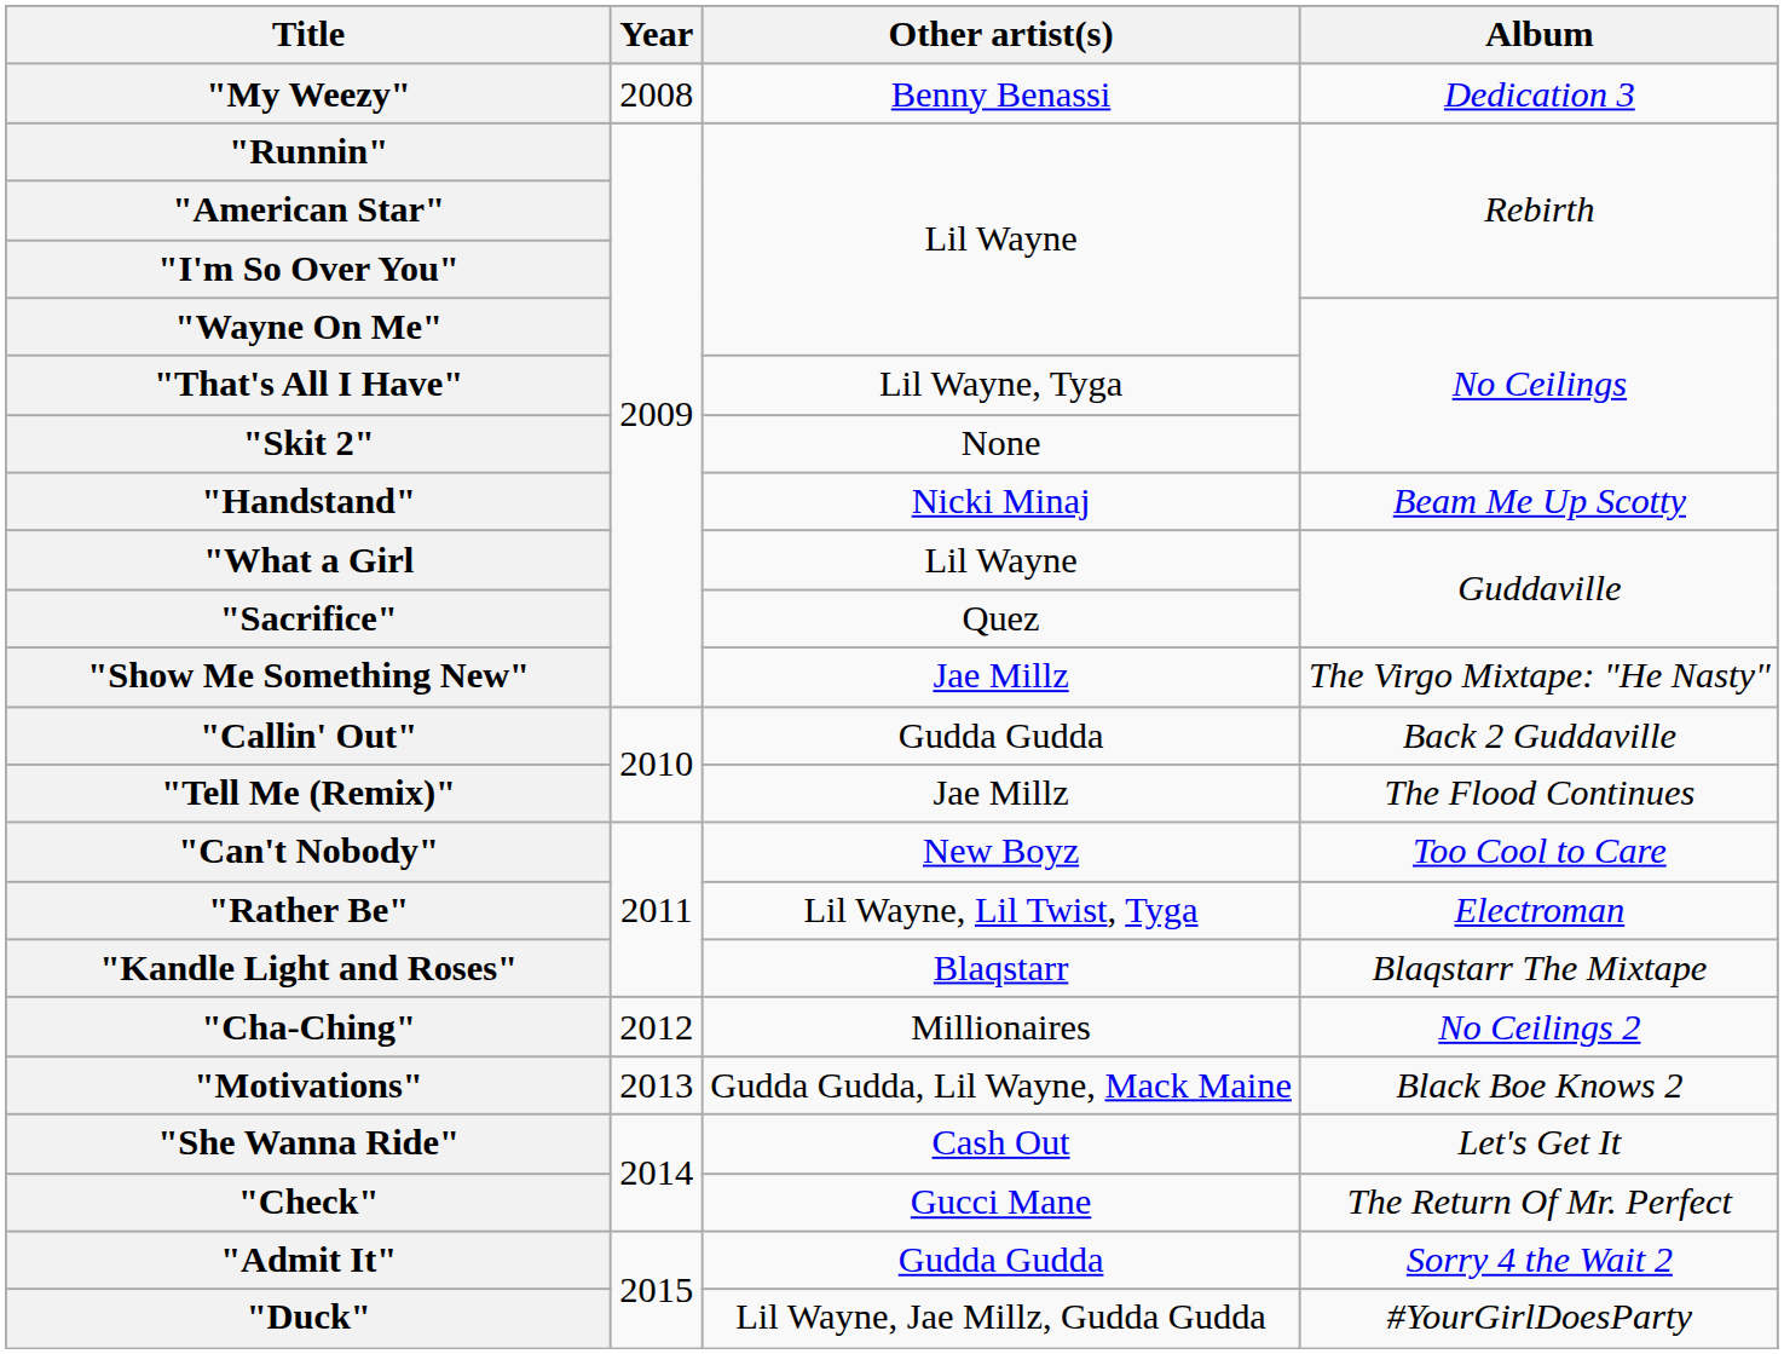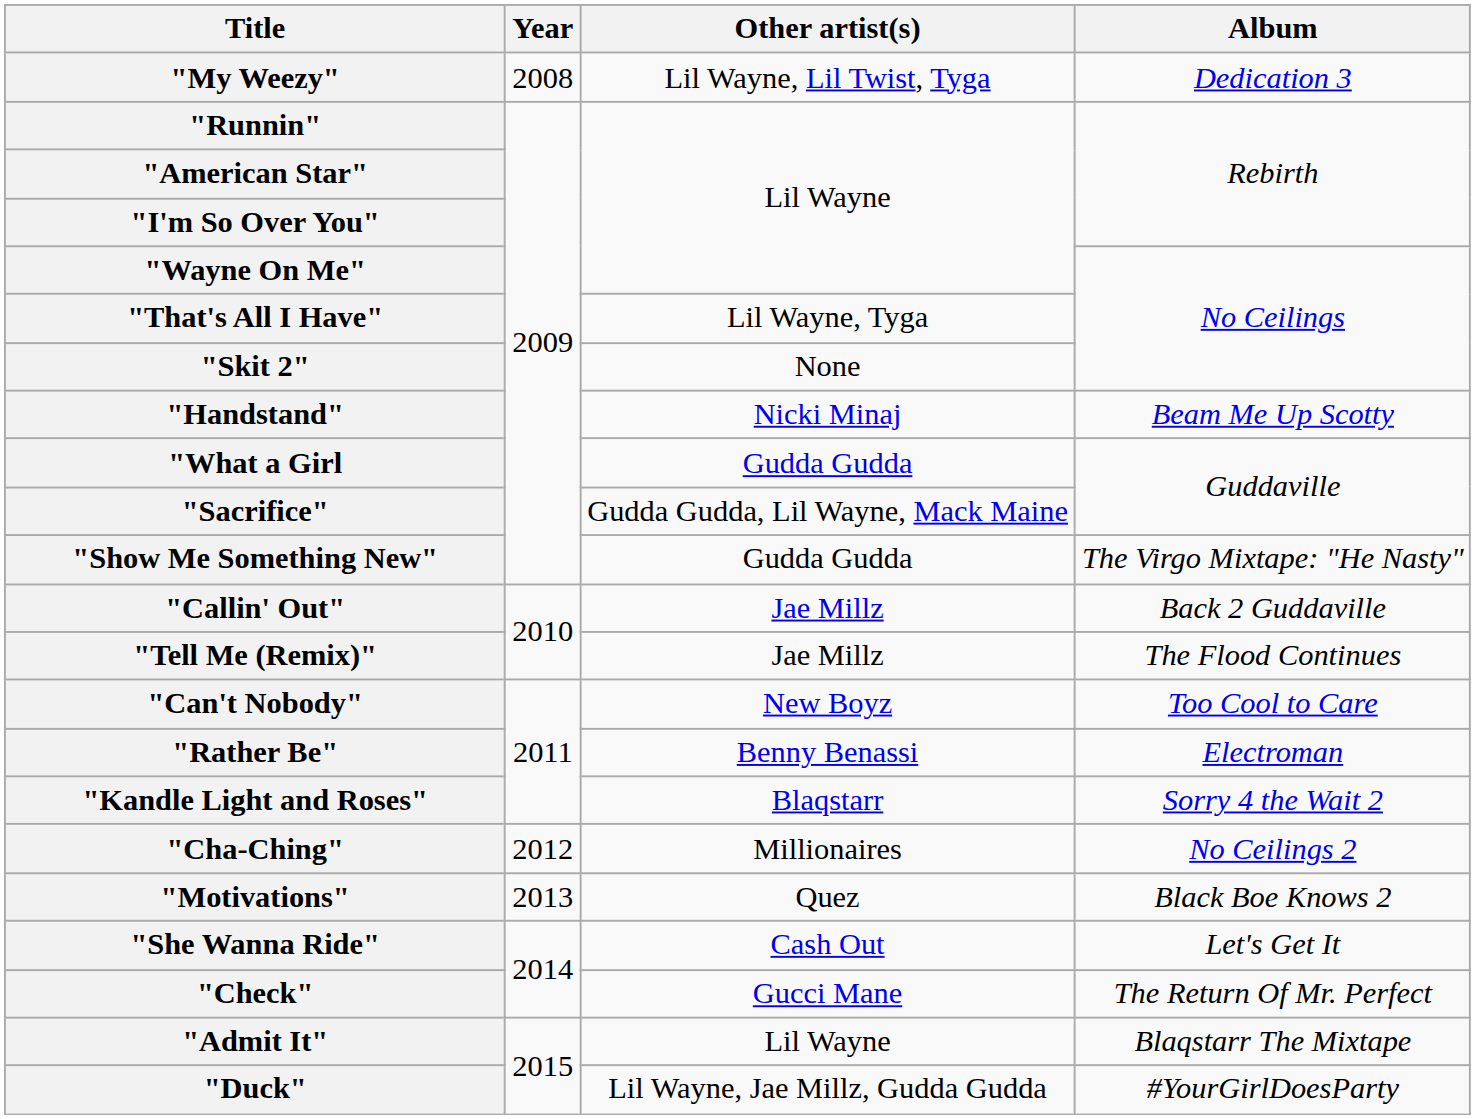 <table class="wikitable plainrowheaders" style="text-align:center;">
 <tr>
 <th scope="col" style="width:16em;">Title</th>
 <th scope="col">Year</th>
 <th scope="col">Other artist(s)</th>
 <th scope="col">Album</th>
 </tr>
 <tr>
 <th scope="row">"My Weezy"</th>
 <td>2008</td>
-<td><a href='#'>Benny Benassi</a></td>
+<td>Lil Wayne, <a href='#'>Lil Twist</a>, <a href='#'>Tyga</a></td>
 <td><em><a href='#'>Dedication 3</a></em></td>
 </tr>
 <tr>
 <th scope="row">"Runnin"</th>
 <td rowspan="10">2009</td>
 <td rowspan="4">Lil Wayne</td>
 <td rowspan="3"><em>Rebirth</em></td>
 </tr>
 <tr>
 <th scope="row">"American Star"</th>
 </tr>
 <tr>
 <th scope="row">"I'm So Over You"</th>
 </tr>
 <tr>
 <th scope="row">"Wayne On Me"</th>
 <td rowspan="3"><em><a href='#'>No Ceilings</a></em></td>
 </tr>
 <tr>
 <th scope="row">"That's All I Have"</th>
 <td>Lil Wayne, Tyga</td>
 </tr>
 <tr>
 <th scope="row">"Skit 2"</th>
 <td>None</td>
 </tr>
 <tr>
 <th scope="row">"Handstand"</th>
 <td><a href='#'>Nicki Minaj</a></td>
 <td><em><a href='#'>Beam Me Up Scotty</a></em></td>
 </tr>
 <tr>
 <th scope="row">"What a Girl</th>
-<td>Lil Wayne</td>
+<td><a href='#'>Gudda Gudda</a></td>
 <td rowspan="2"><em>Guddaville</em></td>
 </tr>
 <tr>
 <th scope="row">"Sacrifice"</th>
-<td>Quez</td>
+<td>Gudda Gudda, Lil Wayne, <a href='#'>Mack Maine</a></td>
 </tr>
 <tr>
 <th scope="row">"Show Me Something New"</th>
-<td><a href='#'>Jae Millz</a></td>
+<td>Gudda Gudda</td>
 <td><em>The Virgo Mixtape: "He Nasty"</em></td>
 </tr>
 <tr>
 <th scope="row">"Callin' Out"</th>
 <td rowspan="2">2010</td>
-<td>Gudda Gudda</td>
+<td><a href='#'>Jae Millz</a></td>
 <td><em>Back 2 Guddaville</em></td>
 </tr>
 <tr>
 <th scope="row">"Tell Me (Remix)"</th>
 <td>Jae Millz</td>
 <td><em>The Flood Continues</em></td>
 </tr>
 <tr>
 <th scope="row">"Can't Nobody"</th>
 <td rowspan="3">2011</td>
 <td><a href='#'>New Boyz</a></td>
 <td><em><a href='#'>Too Cool to Care</a></em></td>
 </tr>
 <tr>
 <th scope="row">"Rather Be"</th>
-<td>Lil Wayne, <a href='#'>Lil Twist</a>, <a href='#'>Tyga</a></td>
+<td><a href='#'>Benny Benassi</a></td>
 <td><em><a href='#'>Electroman</a></em></td>
 </tr>
 <tr>
 <th scope="row">"Kandle Light and Roses"</th>
 <td><a href='#'>Blaqstarr</a></td>
-<td><em>Blaqstarr The Mixtape</em></td>
+<td><em><a href='#'>Sorry 4 the Wait 2</a></em></td>
 </tr>
 <tr>
 <th scope="row">"Cha-Ching"</th>
 <td>2012</td>
 <td>Millionaires</td>
 <td><em><a href='#'>No Ceilings 2</a></em></td>
 </tr>
 <tr>
 <th scope="row">"Motivations"</th>
 <td>2013</td>
-<td>Gudda Gudda, Lil Wayne, <a href='#'>Mack Maine</a></td>
+<td>Quez</td>
 <td><em>Black Boe Knows 2</em></td>
 </tr>
 <tr>
 <th scope="row">"She Wanna Ride"</th>
 <td rowspan="2">2014</td>
 <td><a href='#'>Cash Out</a></td>
 <td><em>Let's Get It</em></td>
 </tr>
 <tr>
 <th scope="row">"Check"</th>
 <td><a href='#'>Gucci Mane</a></td>
 <td><em>The Return Of Mr. Perfect</em></td>
 </tr>
 <tr>
 <th scope="row">"Admit It"</th>
 <td rowspan="2">2015</td>
-<td><a href='#'>Gudda Gudda</a></td>
-<td><em><a href='#'>Sorry 4 the Wait 2</a></em></td>
+<td>Lil Wayne</td>
+<td><em>Blaqstarr The Mixtape</em></td>
 </tr>
 <tr>
 <th scope="row">"Duck"</th>
 <td>Lil Wayne, Jae Millz, Gudda Gudda</td>
 <td><em>#YourGirlDoesParty</em></td>
 </tr>
 </table>
